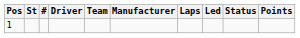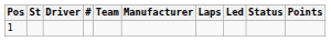 <table class="wikitable" style="font-size: 95%;">
 <tr>
 <th>Pos</th>
 <th>St</th>
+<th>Driver</th>
 <th>#</th>
-<th>Driver</th>
 <th>Team</th>
 <th>Manufacturer</th>
 <th>Laps</th>
 <th>Led</th>
 <th>Status</th>
 <th>Points</th>
 </tr>
 <tr>
 <td>1</td>
 <td></td>
 <td></td>
 <td></td>
 <td></td>
 <td></td>
 <td></td>
 <td></td>
 <td></td>
 <td></td>
 </tr>
 </table>
